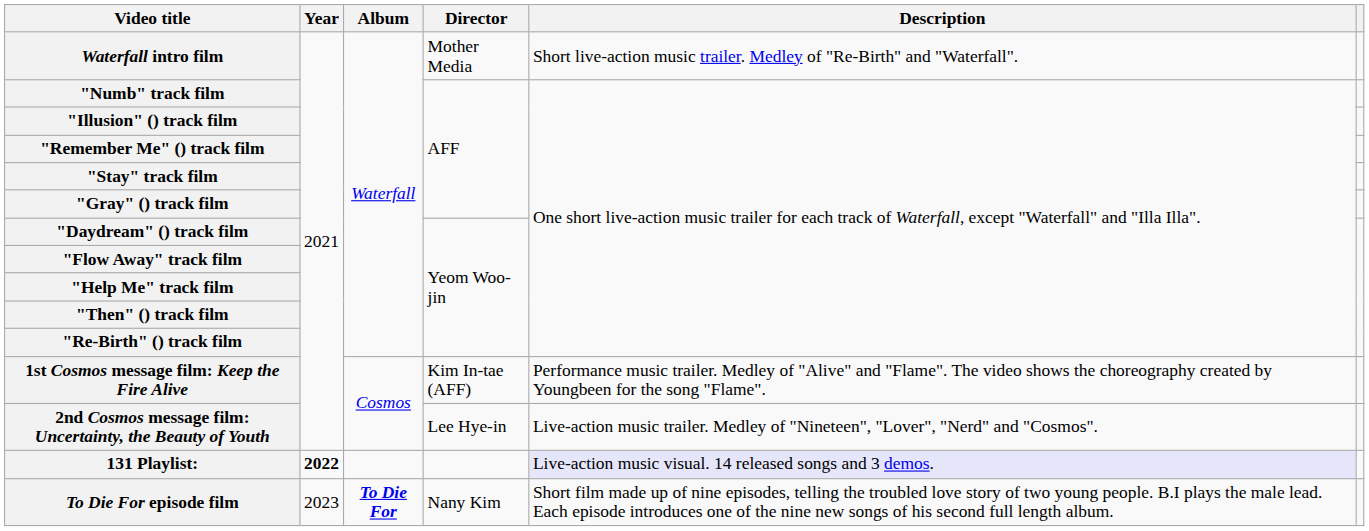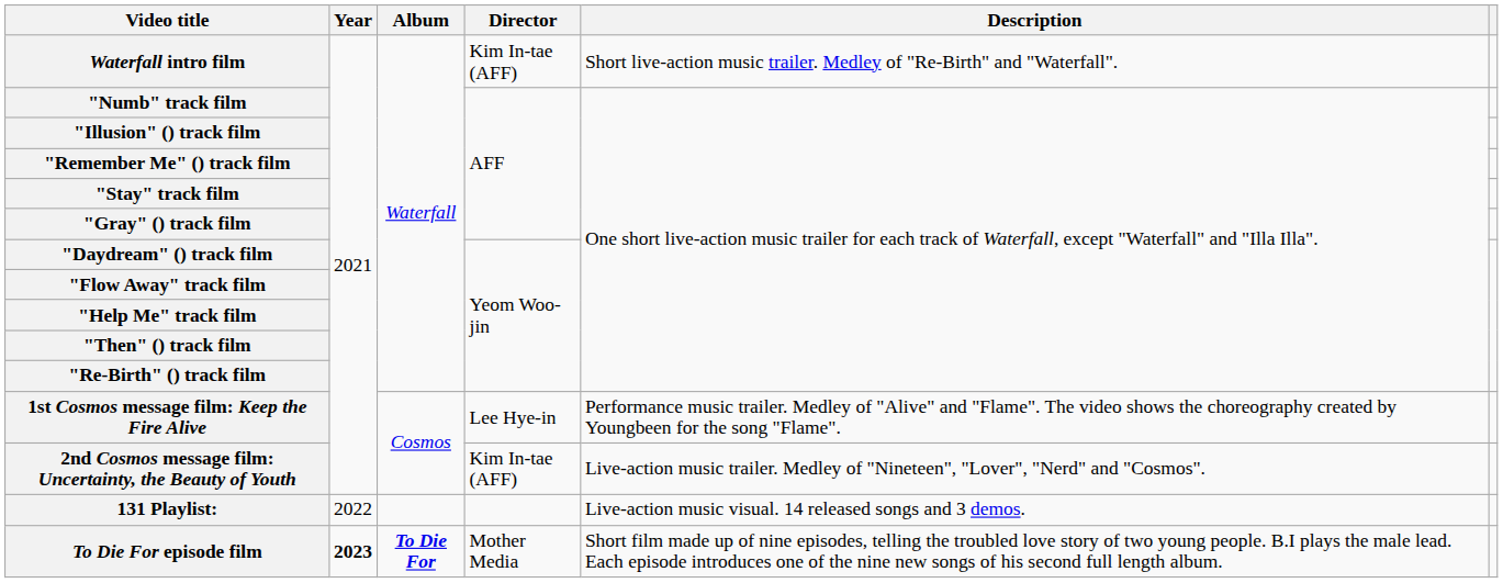 <table class="wikitable plainrowheaders sortable" style="text-align:center">
 <tr>
 <th scope="col">Video title</th>
 <th scope="col">Year</th>
 <th scope="col">Album</th>
 <th scope="col">Director</th>
 <th scope="col" class="unsortable">Description</th>
 <th scope="col" class="unsortable"></th>
 </tr>
 <tr>
 <th scope="row"><em>Waterfall</em> intro film</th>
 <td rowspan="13">2021</td>
 <td rowspan="11"><em><a href='#'>Waterfall</a></em></td>
-<td style="text-align:left">Mother Media</td>
+<td style="text-align:left">Kim In-tae (AFF)</td>
 <td style="text-align:left">Short live-action music <a href='#'>trailer</a>. <a href='#'>Medley</a> of "Re-Birth" and "Waterfall".</td>
 <td></td>
 </tr>
 <tr>
 <th scope="row">"Numb" track film</th>
 <td style="text-align:left" rowspan="5">AFF</td>
 <td style="text-align:left" rowspan="10">One short live-action music trailer for each track of <em>Waterfall</em>, except "Waterfall" and "Illa Illa".</td>
 <td></td>
 </tr>
 <tr>
 <th scope="row">"Illusion" () track film</th>
 <td></td>
 </tr>
 <tr>
 <th scope="row">"Remember Me" () track film</th>
 <td></td>
 </tr>
 <tr>
 <th scope="row">"Stay"  track film</th>
 <td></td>
 </tr>
 <tr>
 <th scope="row">"Gray" () track film</th>
 <td></td>
 </tr>
 <tr>
 <th scope="row">"Daydream" ()  track film</th>
 <td style="text-align:left" rowspan="5">Yeom Woo-jin</td>
 <td rowspan="5"></td>
 </tr>
 <tr>
 <th scope="row">"Flow Away" track film</th>
 </tr>
 <tr>
 <th scope="row">"Help Me" track film</th>
 </tr>
 <tr>
 <th scope="row">"Then" () track film</th>
 </tr>
 <tr>
 <th scope="row">"Re-Birth" () track film</th>
 </tr>
 <tr>
 <th scope="row">1st <em>Cosmos</em> message film: <em>Keep the Fire Alive</em></th>
 <td rowspan="2"><em><a href='#'>Cosmos</a></em></td>
-<td style="text-align:left">Kim In-tae (AFF)</td>
+<td style="text-align:left">Lee Hye-in</td>
 <td style="text-align:left">Performance music trailer. Medley of "Alive" and "Flame". The video shows the choreography created by Youngbeen for the song "Flame".</td>
 <td></td>
 </tr>
 <tr>
 <th scope="row">2nd <em>Cosmos</em> message film: <em>Uncertainty, the Beauty of Youth</em></th>
-<td style="text-align:left">Lee Hye-in</td>
+<td style="text-align:left">Kim In-tae (AFF)</td>
 <td style="text-align:left">Live-action music trailer. Medley of "Nineteen", "Lover", "Nerd" and "Cosmos".</td>
 <td></td>
 </tr>
 <tr>
 <th scope="row">131 Playlist: <em></em></th>
-<td><strong>2022</strong></td>
+<td>2022</td>
 <td></td>
 <td></td>
-<td style="background: lavender; text-align:left">Live-action music visual. 14 released songs and 3 <a href='#'>demos</a>.</td>
+<td style="text-align:left">Live-action music visual. 14 released songs and 3 <a href='#'>demos</a>.</td>
 <td></td>
 </tr>
 <tr>
 <th scope="row"><em>To Die For</em> episode film</th>
-<td>2023</td>
+<td><strong>2023</strong></td>
 <td><strong><em><a href='#'>To Die For</a></em></strong></td>
-<td style="text-align:left">Nany Kim</td>
+<td style="text-align:left">Mother Media</td>
 <td style="text-align:left">Short film made up of nine episodes, telling the troubled love story of two young people. B.I plays the male lead. Each episode introduces one of the nine new songs of his second full length album.</td>
 <td></td>
 </tr>
 </table>
